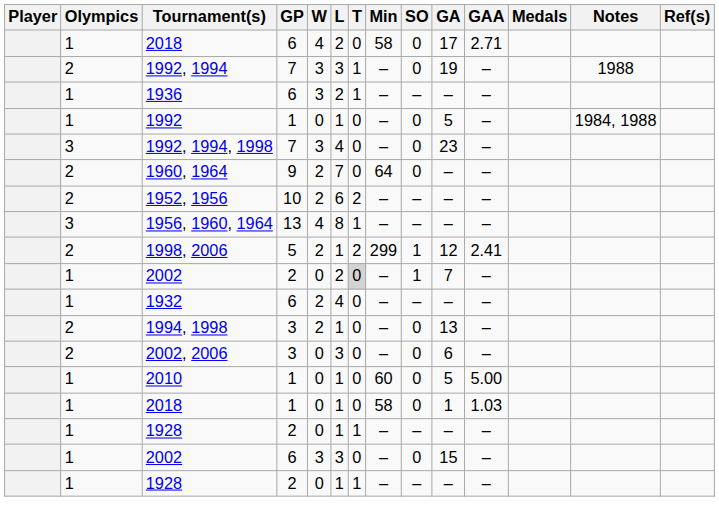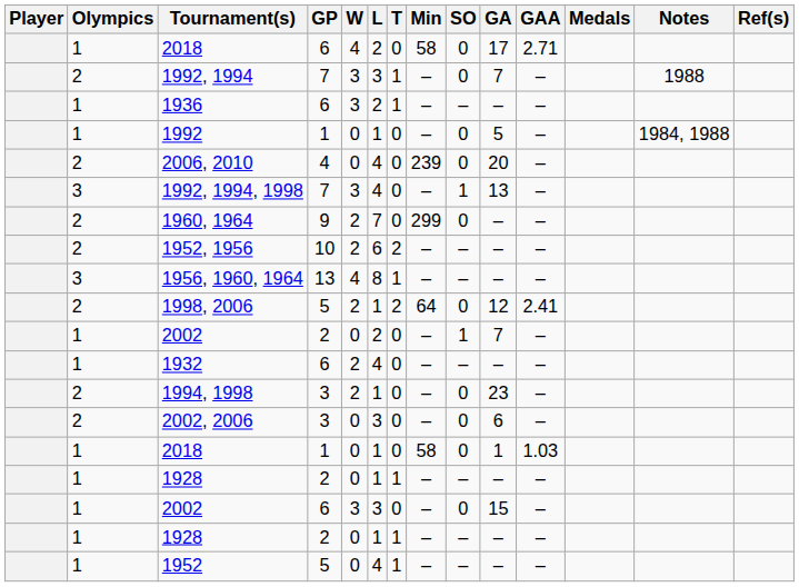 <table class="wikitable sortable plainrowheaders" style="text-align:center;">
 <tr>
 <th scope="col">Player</th>
 <th scope="col">Olympics</th>
 <th scope="col">Tournament(s)</th>
 <th scope="col">GP</th>
 <th scope="col">W</th>
 <th scope="col">L</th>
 <th scope="col">T</th>
 <th scope="col">Min</th>
 <th scope="col">SO</th>
 <th scope="col">GA</th>
 <th scope="col">GAA</th>
 <th scope="col">Medals</th>
 <th scope="col">Notes</th>
 <th scope="col" class="unsortable">Ref(s)</th>
 </tr>
 <tr>
 <th scope="row"></th>
 <td align=left>1</td>
 <td align=left><a href='#'>2018</a></td>
 <td>6</td>
 <td>4</td>
 <td>2</td>
 <td>0</td>
 <td>58</td>
 <td>0</td>
 <td>17</td>
 <td>2.71</td>
 <td align=left></td>
 <td></td>
 <td></td>
 </tr>
 <tr>
 <th scope="row"></th>
 <td align=left>2</td>
 <td align=left><a href='#'>1992</a>, <a href='#'>1994</a></td>
 <td>7</td>
 <td>3</td>
 <td>3</td>
 <td>1</td>
 <td>–</td>
 <td>0</td>
-<td>19</td>
+<td>7</td>
 <td>–</td>
 <td align=left></td>
 <td>1988</td>
 <td></td>
 </tr>
 <tr>
 <th scope="row"></th>
 <td align=left>1</td>
 <td align=left><a href='#'>1936</a></td>
 <td>6</td>
 <td>3</td>
 <td>2</td>
 <td>1</td>
 <td>–</td>
 <td>–</td>
 <td>–</td>
 <td>–</td>
 <td align=left></td>
 <td></td>
 <td></td>
 </tr>
 <tr>
 <th scope="row"></th>
 <td align=left>1</td>
 <td align=left><a href='#'>1992</a></td>
 <td>1</td>
 <td>0</td>
 <td>1</td>
 <td>0</td>
 <td>–</td>
 <td>0</td>
 <td>5</td>
 <td>–</td>
 <td align=left></td>
 <td>1984, 1988</td>
 <td></td>
 </tr>
 <tr>
 <th scope="row"></th>
+<td align=left>2</td>
+<td align=left><a href='#'>2006</a>, <a href='#'>2010</a></td>
+<td>4</td>
+<td>0</td>
+<td>4</td>
+<td>0</td>
+<td>239</td>
+<td>0</td>
+<td>20</td>
+<td>–</td>
+<td align=left></td>
+<td></td>
+<td></td>
+</tr>
+<tr>
+<th scope="row"></th>
 <td align=left>3</td>
 <td align=left><a href='#'>1992</a>, <a href='#'>1994</a>, <a href='#'>1998</a></td>
 <td>7</td>
 <td>3</td>
 <td>4</td>
 <td>0</td>
 <td>–</td>
-<td>0</td>
-<td>23</td>
+<td>1</td>
+<td>13</td>
 <td>–</td>
 <td align=left></td>
 <td></td>
 <td></td>
 </tr>
 <tr>
 <th scope="row"></th>
 <td align=left>2</td>
 <td align=left><a href='#'>1960</a>, <a href='#'>1964</a></td>
 <td>9</td>
 <td>2</td>
 <td>7</td>
 <td>0</td>
-<td>64</td>
+<td>299</td>
 <td>0</td>
 <td>–</td>
 <td>–</td>
 <td align=left></td>
 <td></td>
 <td></td>
 </tr>
 <tr>
 <th scope="row"></th>
 <td align=left>2</td>
 <td align=left><a href='#'>1952</a>, <a href='#'>1956</a></td>
 <td>10</td>
 <td>2</td>
 <td>6</td>
 <td>2</td>
 <td>–</td>
 <td>–</td>
 <td>–</td>
 <td>–</td>
 <td align=left></td>
 <td></td>
 <td></td>
 </tr>
 <tr>
 <th scope="row"></th>
 <td align=left>3</td>
 <td align=left><a href='#'>1956</a>, <a href='#'>1960</a>, <a href='#'>1964</a></td>
 <td>13</td>
 <td>4</td>
 <td>8</td>
 <td>1</td>
 <td>–</td>
 <td>–</td>
 <td>–</td>
 <td>–</td>
 <td align=left></td>
 <td></td>
 <td></td>
 </tr>
 <tr>
 <th scope="row"></th>
 <td align=left>2</td>
 <td align=left><a href='#'>1998</a>, <a href='#'>2006</a></td>
 <td>5</td>
 <td>2</td>
 <td>1</td>
 <td>2</td>
-<td>299</td>
-<td>1</td>
+<td>64</td>
+<td>0</td>
 <td>12</td>
 <td>2.41</td>
 <td align=left></td>
 <td></td>
 <td></td>
 </tr>
 <tr>
 <th scope="row"></th>
 <td align=left>1</td>
 <td align=left><a href='#'>2002</a></td>
 <td>2</td>
 <td>0</td>
 <td>2</td>
-<td style="background: lightgrey;">0</td>
+<td>0</td>
 <td>–</td>
 <td>1</td>
 <td>7</td>
 <td>–</td>
 <td align=left></td>
 <td></td>
 </tr>
 <tr>
 <th scope="row"></th>
 <td align=left>1</td>
 <td align=left><a href='#'>1932</a></td>
 <td>6</td>
 <td>2</td>
 <td>4</td>
 <td>0</td>
 <td>–</td>
 <td>–</td>
 <td>–</td>
 <td>–</td>
 <td align=left></td>
 <td></td>
 <td></td>
 </tr>
 <tr>
 <th scope="row"></th>
 <td align=left>2</td>
 <td align=left><a href='#'>1994</a>, <a href='#'>1998</a></td>
 <td>3</td>
 <td>2</td>
 <td>1</td>
 <td>0</td>
 <td>–</td>
 <td>0</td>
-<td>13</td>
+<td>23</td>
 <td>–</td>
 <td align=left></td>
 <td></td>
 <td></td>
 </tr>
 <tr>
 <th scope="row"></th>
 <td align=left>2</td>
 <td align=left><a href='#'>2002</a>, <a href='#'>2006</a></td>
 <td>3</td>
 <td>0</td>
 <td>3</td>
 <td>0</td>
 <td>–</td>
 <td>0</td>
 <td>6</td>
 <td>–</td>
-<td align=left></td>
-<td></td>
-<td></td>
-</tr>
-<tr>
-<th scope="row"></th>
-<td align=left>1</td>
-<td align=left><a href='#'>2010</a></td>
-<td>1</td>
-<td>0</td>
-<td>1</td>
-<td>0</td>
-<td>60</td>
-<td>0</td>
-<td>5</td>
-<td>5.00</td>
 <td align=left></td>
 <td></td>
 <td></td>
 </tr>
 <tr>
 <th scope="row"></th>
 <td align=left>1</td>
 <td align=left><a href='#'>2018</a></td>
 <td>1</td>
 <td>0</td>
 <td>1</td>
 <td>0</td>
 <td>58</td>
 <td>0</td>
 <td>1</td>
 <td>1.03</td>
 <td align=left></td>
 <td></td>
 <td></td>
 </tr>
 <tr>
 <th scope="row"></th>
 <td align=left>1</td>
 <td align=left><a href='#'>1928</a></td>
 <td>2</td>
 <td>0</td>
 <td>1</td>
 <td>1</td>
 <td>–</td>
 <td>–</td>
 <td>–</td>
 <td>–</td>
 <td align=left></td>
 <td></td>
 <td></td>
 </tr>
 <tr>
 <th scope="row"></th>
 <td align=left>1</td>
 <td align=left><a href='#'>2002</a></td>
 <td>6</td>
 <td>3</td>
 <td>3</td>
 <td>0</td>
 <td>–</td>
 <td>0</td>
 <td>15</td>
 <td>–</td>
 <td align=left></td>
 <td></td>
 <td></td>
 </tr>
 <tr>
 <th scope="row"></th>
 <td align=left>1</td>
 <td align=left><a href='#'>1928</a></td>
 <td>2</td>
 <td>0</td>
 <td>1</td>
 <td>1</td>
 <td>–</td>
 <td>–</td>
 <td>–</td>
 <td>–</td>
 <td align=left></td>
 <td></td>
 <td></td>
 </tr>
+<tr>
+<th scope="row"></th>
+<td align=left>1</td>
+<td align=left><a href='#'>1952</a></td>
+<td>5</td>
+<td>0</td>
+<td>4</td>
+<td>1</td>
+<td>–</td>
+<td>–</td>
+<td>–</td>
+<td>–</td>
+<td align=left></td>
+<td></td>
+<td></td>
+</tr>
 </table>
